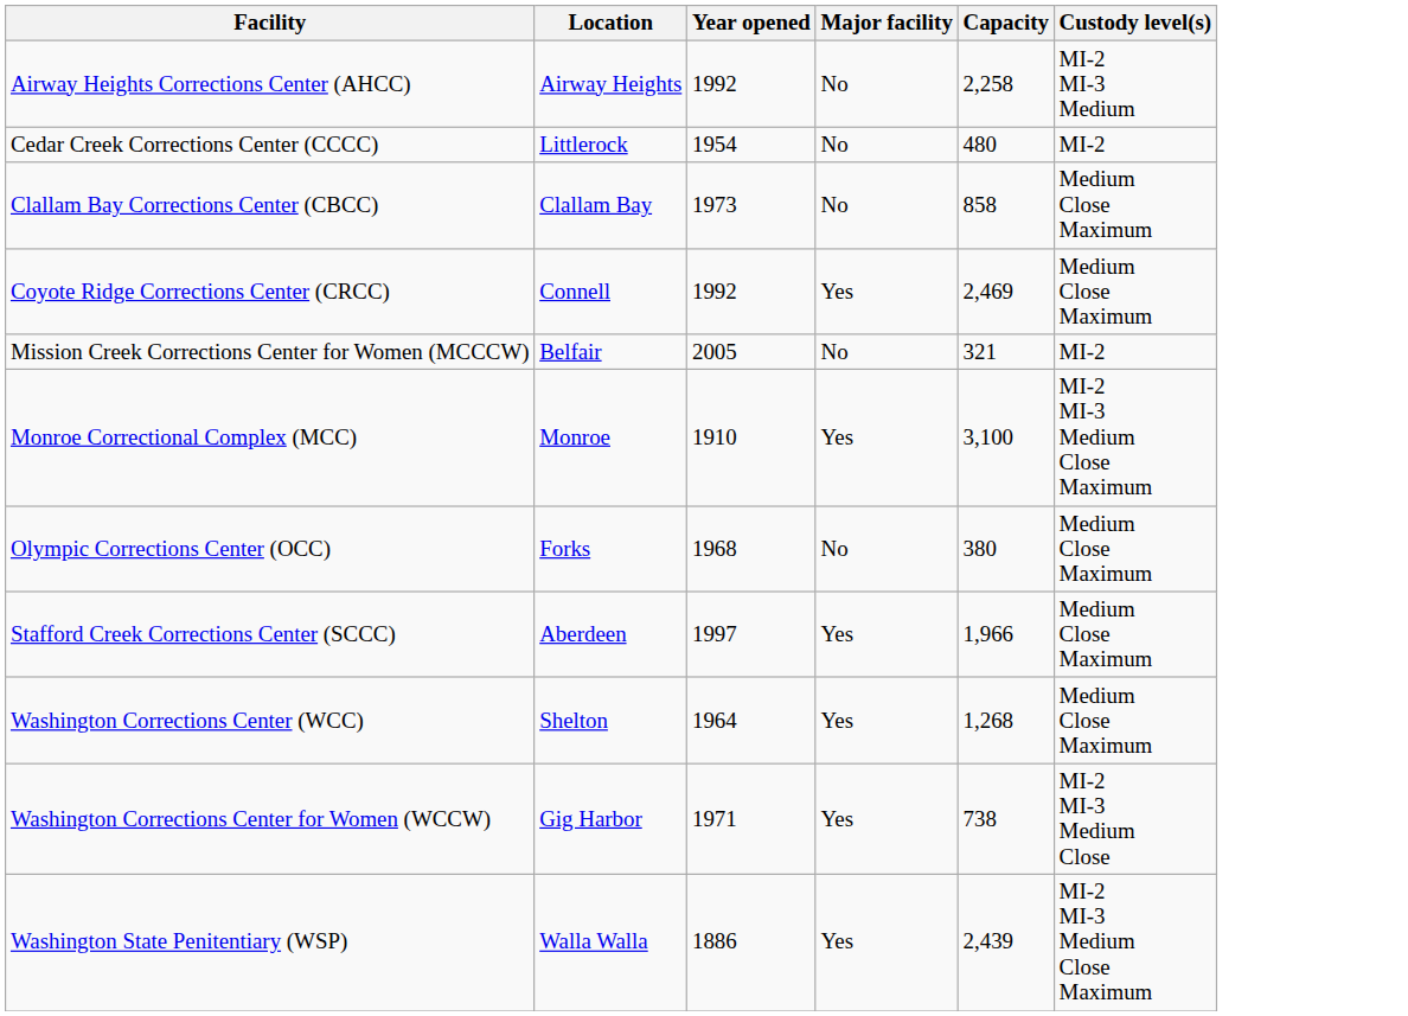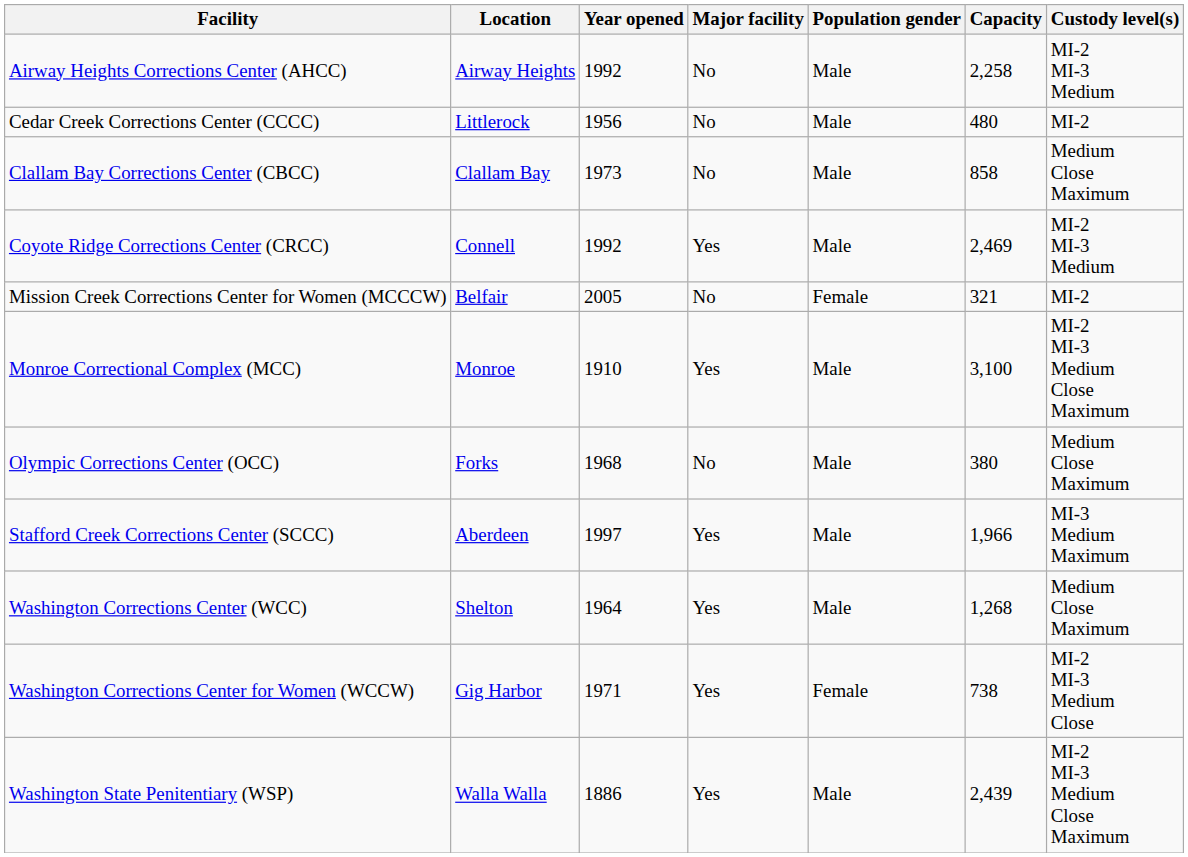 <table class="wikitable sortable">
 <tr>
 <th>Facility</th>
 <th>Location</th>
 <th>Year opened</th>
 <th>Major facility</th>
+<th>Population gender</th>
 <th>Capacity</th>
 <th>Custody level(s)</th>
 </tr>
 <tr>
 <td><a href='#'>Airway Heights Corrections Center</a> (AHCC)</td>
 <td><a href='#'>Airway Heights</a></td>
 <td>1992</td>
 <td>No</td>
+<td>Male</td>
 <td>2,258</td>
 <td>MI-2<br>MI-3<br>Medium</td>
 </tr>
 <tr>
 <td>Cedar Creek Corrections Center (CCCC)</td>
 <td><a href='#'>Littlerock</a></td>
-<td>1954</td>
+<td>1956</td>
 <td>No</td>
+<td>Male</td>
 <td>480</td>
 <td>MI-2</td>
 </tr>
 <tr>
 <td><a href='#'>Clallam Bay Corrections Center</a> (CBCC)</td>
 <td><a href='#'>Clallam Bay</a></td>
 <td>1973</td>
 <td>No</td>
+<td>Male</td>
 <td>858</td>
 <td>Medium<br>Close<br>Maximum</td>
 </tr>
 <tr>
 <td><a href='#'>Coyote Ridge Corrections Center</a> (CRCC)</td>
 <td><a href='#'>Connell</a></td>
 <td>1992</td>
 <td>Yes</td>
+<td>Male</td>
 <td>2,469</td>
-<td>Medium<br>Close<br>Maximum</td>
+<td>MI-2<br>MI-3<br>Medium</td>
 </tr>
 <tr>
 <td>Mission Creek Corrections Center for Women (MCCCW)</td>
 <td><a href='#'>Belfair</a></td>
 <td>2005</td>
 <td>No</td>
+<td>Female</td>
 <td>321</td>
 <td>MI-2</td>
 </tr>
 <tr>
 <td><a href='#'>Monroe Correctional Complex</a> (MCC)</td>
 <td><a href='#'>Monroe</a></td>
 <td>1910</td>
 <td>Yes</td>
+<td>Male</td>
 <td>3,100</td>
 <td>MI-2<br>MI-3<br>Medium<br>Close<br>Maximum</td>
 </tr>
 <tr>
 <td><a href='#'>Olympic Corrections Center</a> (OCC)</td>
 <td><a href='#'>Forks</a></td>
 <td>1968</td>
 <td>No</td>
+<td>Male</td>
 <td>380</td>
 <td>Medium<br>Close<br>Maximum</td>
 </tr>
 <tr>
 <td><a href='#'>Stafford Creek Corrections Center</a> (SCCC)</td>
 <td><a href='#'>Aberdeen</a></td>
 <td>1997</td>
 <td>Yes</td>
+<td>Male</td>
 <td>1,966</td>
-<td>Medium<br>Close<br>Maximum</td>
+<td>MI-3<br>Medium<br>Maximum</td>
 </tr>
 <tr>
 <td><a href='#'>Washington Corrections Center</a> (WCC)</td>
 <td><a href='#'>Shelton</a></td>
 <td>1964</td>
 <td>Yes</td>
+<td>Male</td>
 <td>1,268</td>
 <td>Medium<br>Close<br>Maximum</td>
 </tr>
 <tr>
 <td><a href='#'>Washington Corrections Center for Women</a> (WCCW)</td>
 <td><a href='#'>Gig Harbor</a></td>
 <td>1971</td>
 <td>Yes</td>
+<td>Female</td>
 <td>738</td>
 <td>MI-2<br>MI-3<br>Medium<br>Close</td>
 </tr>
 <tr>
 <td><a href='#'>Washington State Penitentiary</a> (WSP)</td>
 <td><a href='#'>Walla Walla</a></td>
 <td>1886</td>
 <td>Yes</td>
+<td>Male</td>
 <td>2,439</td>
 <td>MI-2<br>MI-3<br>Medium<br>Close<br>Maximum</td>
 </tr>
 </table>
